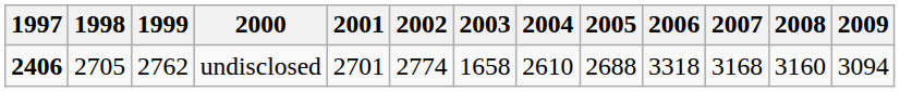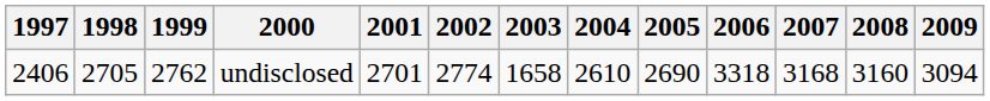 <table class="wikitable">
 <tr>
 <th>1997</th>
 <th>1998</th>
 <th>1999</th>
 <th>2000</th>
 <th>2001</th>
 <th>2002</th>
 <th>2003</th>
 <th>2004</th>
 <th>2005</th>
 <th>2006</th>
 <th>2007</th>
 <th>2008</th>
 <th>2009</th>
 </tr>
 <tr>
-<td align="right"><strong>2406</strong></td>
+<td align="right">2406</td>
 <td align="right">2705</td>
 <td align="right">2762</td>
 <td align="right">undisclosed</td>
 <td align="right">2701</td>
 <td align="right">2774</td>
 <td align="right">1658</td>
 <td align="right">2610</td>
-<td align="right">2688</td>
+<td align="right">2690</td>
 <td align="right">3318</td>
 <td align="right">3168</td>
 <td align="right">3160</td>
 <td align="right">3094</td>
 </tr>
 </table>
